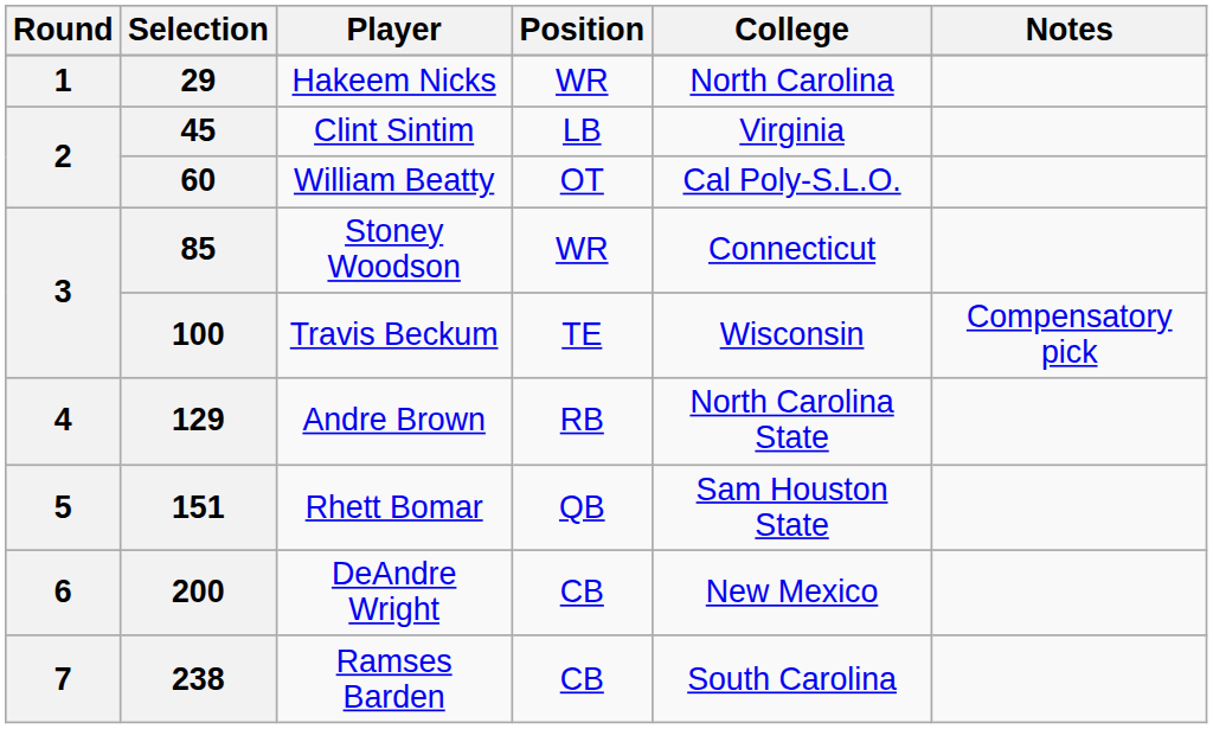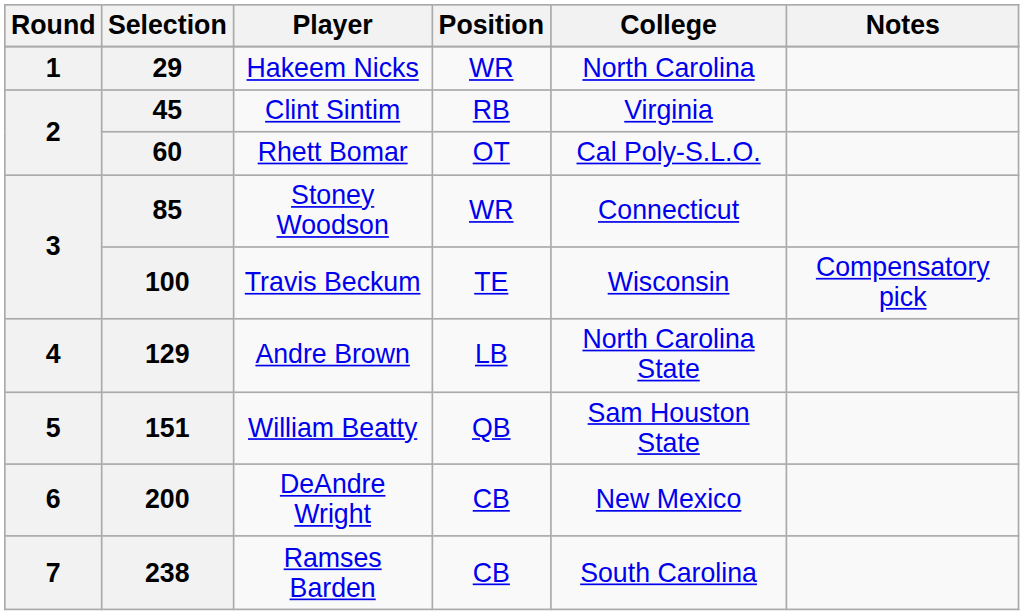 <table class="wikitable" style="text-align:center">
 <tr>
 <th>Round</th>
 <th>Selection</th>
 <th>Player</th>
 <th>Position</th>
 <th>College</th>
 <th>Notes</th>
 </tr>
 <tr>
 </tr>
 <tr>
 <th>1</th>
 <th>29</th>
 <td><a href='#'>Hakeem Nicks</a></td>
 <td><a href='#'>WR</a></td>
 <td><a href='#'>North Carolina</a></td>
 <td></td>
 </tr>
 <tr>
 <th rowspan="2">2</th>
 <th>45</th>
 <td><a href='#'>Clint Sintim</a></td>
-<td><a href='#'>LB</a></td>
+<td><a href='#'>RB</a></td>
 <td><a href='#'>Virginia</a></td>
 <td></td>
 </tr>
 <tr>
 <th>60</th>
-<td><a href='#'>William Beatty</a></td>
+<td><a href='#'>Rhett Bomar</a></td>
 <td><a href='#'>OT</a></td>
 <td><a href='#'>Cal Poly-S.L.O.</a></td>
 <td></td>
 </tr>
 <tr>
 <th rowspan="2">3</th>
 <th>85</th>
 <td><a href='#'>Stoney Woodson</a></td>
 <td><a href='#'>WR</a></td>
 <td><a href='#'>Connecticut</a></td>
 <td></td>
 </tr>
 <tr>
 <th>100</th>
 <td><a href='#'>Travis Beckum</a></td>
 <td><a href='#'>TE</a></td>
 <td><a href='#'>Wisconsin</a></td>
 <td><a href='#'>Compensatory pick</a></td>
 </tr>
 <tr>
 <th>4</th>
 <th>129</th>
 <td><a href='#'>Andre Brown</a></td>
-<td><a href='#'>RB</a></td>
+<td><a href='#'>LB</a></td>
 <td><a href='#'>North Carolina State</a></td>
 <td></td>
 </tr>
 <tr>
 <th>5</th>
 <th>151</th>
-<td><a href='#'>Rhett Bomar</a></td>
+<td><a href='#'>William Beatty</a></td>
 <td><a href='#'>QB</a></td>
 <td><a href='#'>Sam Houston State</a></td>
 <td></td>
 </tr>
 <tr>
 <th>6</th>
 <th>200</th>
 <td><a href='#'>DeAndre Wright</a></td>
 <td><a href='#'>CB</a></td>
 <td><a href='#'>New Mexico</a></td>
 <td></td>
 </tr>
 <tr>
 <th>7</th>
 <th>238</th>
 <td><a href='#'>Ramses Barden</a></td>
 <td><a href='#'>CB</a></td>
 <td><a href='#'>South Carolina</a></td>
 <td></td>
 </tr>
 </table>
